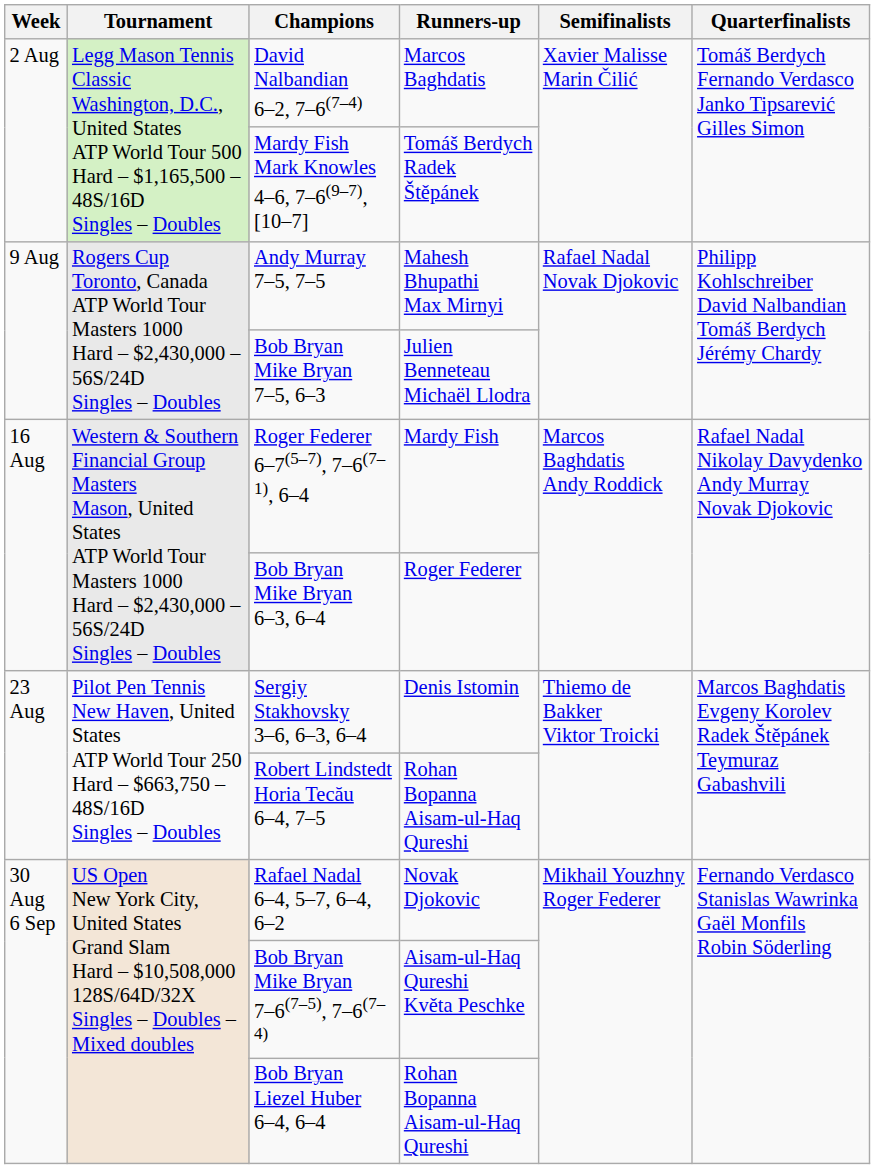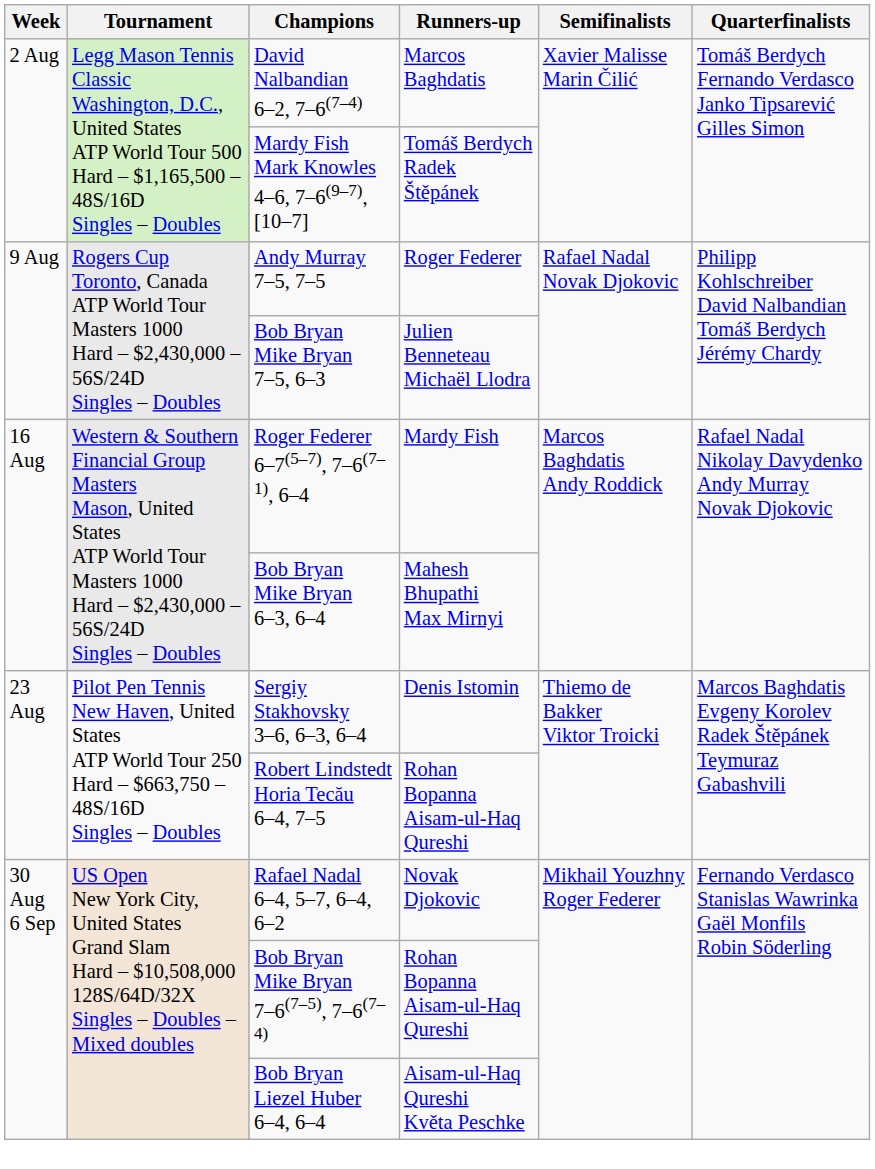 <table class=wikitable style=font-size:90%>
 <tr>
 <th style="width:48px;">Week</th>
 <th style="width:250px;">Tournament</th>
 <th style="width:205px;">Champions</th>
 <th style="width:205px;">Runners-up</th>
 <th style="width:190px;">Semifinalists</th>
 <th style="width:190px;">Quarterfinalists</th>
 </tr>
 <tr valign=top>
 <td rowspan=2>2 Aug</td>
 <td bgcolor=#D4F1C5 rowspan=2><a href='#'>Legg Mason Tennis Classic</a><br> <a href='#'>Washington, D.C.</a>, United States<br>ATP World Tour 500<br>Hard – $1,165,500 – 48S/16D<br><a href='#'>Singles</a> – <a href='#'>Doubles</a></td>
 <td> <a href='#'>David Nalbandian</a><br>6–2, 7–6<sup>(7–4)</sup></td>
 <td> <a href='#'>Marcos Baghdatis</a></td>
 <td rowspan=2> <a href='#'>Xavier Malisse</a><br> <a href='#'>Marin Čilić</a></td>
 <td rowspan=2> <a href='#'>Tomáš Berdych</a><br>  <a href='#'>Fernando Verdasco</a><br> <a href='#'>Janko Tipsarević</a><br> <a href='#'>Gilles Simon</a></td>
 </tr>
 <tr valign=top>
 <td> <a href='#'>Mardy Fish</a><br> <a href='#'>Mark Knowles</a><br>4–6, 7–6<sup>(9–7)</sup>, [10–7]</td>
 <td> <a href='#'>Tomáš Berdych</a><br> <a href='#'>Radek Štěpánek</a></td>
 </tr>
 <tr valign=top>
 <td rowspan=2>9 Aug</td>
 <td bgcolor=#E9E9E9 rowspan=2><a href='#'>Rogers Cup</a><br> <a href='#'>Toronto</a>, Canada<br>ATP World Tour Masters 1000<br>Hard – $2,430,000 – 56S/24D<br><a href='#'>Singles</a> – <a href='#'>Doubles</a></td>
 <td> <a href='#'>Andy Murray</a><br>7–5, 7–5</td>
-<td> <a href='#'>Mahesh Bhupathi</a><br> <a href='#'>Max Mirnyi</a></td>
+<td> <a href='#'>Roger Federer</a></td>
 <td rowspan=2> <a href='#'>Rafael Nadal</a><br> <a href='#'>Novak Djokovic</a></td>
 <td rowspan=2> <a href='#'>Philipp Kohlschreiber</a><br> <a href='#'>David Nalbandian</a><br> <a href='#'>Tomáš Berdych</a><br> <a href='#'>Jérémy Chardy</a></td>
 </tr>
 <tr valign=top>
 <td> <a href='#'>Bob Bryan</a><br> <a href='#'>Mike Bryan</a><br>7–5, 6–3</td>
 <td> <a href='#'>Julien Benneteau</a><br> <a href='#'>Michaël Llodra</a></td>
 </tr>
 <tr valign=top>
 <td rowspan=2>16 Aug</td>
 <td bgcolor=#E9E9E9 rowspan=2><a href='#'>Western & Southern Financial Group Masters</a><br> <a href='#'>Mason</a>, United States<br>ATP World Tour Masters 1000<br>Hard – $2,430,000 – 56S/24D<br><a href='#'>Singles</a> – <a href='#'>Doubles</a></td>
 <td> <a href='#'>Roger Federer</a><br>6–7<sup>(5–7)</sup>, 7–6<sup>(7–1)</sup>, 6–4</td>
 <td> <a href='#'>Mardy Fish</a></td>
 <td rowspan=2> <a href='#'>Marcos Baghdatis</a><br> <a href='#'>Andy Roddick</a></td>
 <td rowspan=2> <a href='#'>Rafael Nadal</a><br> <a href='#'>Nikolay Davydenko</a><br> <a href='#'>Andy Murray</a><br> <a href='#'>Novak Djokovic</a></td>
 </tr>
 <tr valign=top>
 <td> <a href='#'>Bob Bryan</a><br> <a href='#'>Mike Bryan</a><br>6–3, 6–4</td>
-<td> <a href='#'>Roger Federer</a></td>
+<td> <a href='#'>Mahesh Bhupathi</a><br> <a href='#'>Max Mirnyi</a></td>
 </tr>
 <tr valign=top>
 <td rowspan=2>23 Aug</td>
 <td background:#fff rowspan=2><a href='#'>Pilot Pen Tennis</a><br> <a href='#'>New Haven</a>, United States<br>ATP World Tour 250<br>Hard – $663,750 – 48S/16D<br><a href='#'>Singles</a> – <a href='#'>Doubles</a></td>
 <td> <a href='#'>Sergiy Stakhovsky</a> <br>3–6, 6–3, 6–4</td>
 <td> <a href='#'>Denis Istomin</a></td>
 <td rowspan=2> <a href='#'>Thiemo de Bakker</a><br>  <a href='#'>Viktor Troicki</a></td>
 <td rowspan=2> <a href='#'>Marcos Baghdatis</a><br> <a href='#'>Evgeny Korolev</a><br> <a href='#'>Radek Štěpánek</a><br> <a href='#'>Teymuraz Gabashvili</a></td>
 </tr>
 <tr valign=top>
 <td> <a href='#'>Robert Lindstedt</a><br> <a href='#'>Horia Tecău</a><br>6–4, 7–5</td>
 <td> <a href='#'>Rohan Bopanna</a><br> <a href='#'>Aisam-ul-Haq Qureshi</a></td>
 </tr>
 <tr valign=top>
 <td rowspan=3>30 Aug <br>6 Sep</td>
 <td rowspan="3" bgcolor="#F3E6D7"><a href='#'>US Open</a><br> New York City, United States<br>Grand Slam<br>Hard – $10,508,000<br>128S/64D/32X<br><a href='#'>Singles</a> – <a href='#'>Doubles</a> – <a href='#'>Mixed doubles</a></td>
 <td> <a href='#'>Rafael Nadal</a><br>6–4, 5–7, 6–4, 6–2</td>
 <td> <a href='#'>Novak Djokovic</a></td>
 <td rowspan=3> <a href='#'>Mikhail Youzhny</a><br> <a href='#'>Roger Federer</a></td>
 <td rowspan=3> <a href='#'>Fernando Verdasco</a><br> <a href='#'>Stanislas Wawrinka</a><br> <a href='#'>Gaël Monfils</a><br> <a href='#'>Robin Söderling</a></td>
 </tr>
 <tr valign=top>
 <td> <a href='#'>Bob Bryan</a> <br> <a href='#'>Mike Bryan</a>  <br> 7–6<sup>(7–5)</sup>, 7–6<sup>(7–4)</sup></td>
-<td> <a href='#'>Aisam-ul-Haq Qureshi</a><br> <a href='#'>Květa Peschke</a></td>
+<td> <a href='#'>Rohan Bopanna</a> <br>  <a href='#'>Aisam-ul-Haq Qureshi</a></td>
 </tr>
 <tr valign=top>
 <td> <a href='#'>Bob Bryan</a><br> <a href='#'>Liezel Huber</a><br>6–4, 6–4</td>
-<td> <a href='#'>Rohan Bopanna</a> <br>  <a href='#'>Aisam-ul-Haq Qureshi</a></td>
+<td> <a href='#'>Aisam-ul-Haq Qureshi</a><br> <a href='#'>Květa Peschke</a></td>
 </tr>
 </table>
